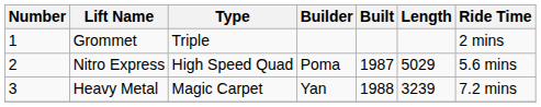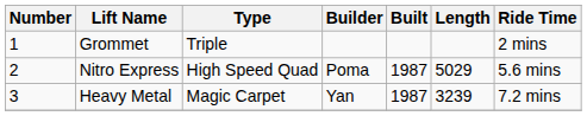 <table class="wikitable">
 <tr>
 <th>Number</th>
 <th>Lift Name</th>
 <th>Type</th>
 <th>Builder</th>
 <th>Built</th>
 <th>Length<br></th>
 <th>Ride Time</th>
 </tr>
 <tr>
 <td>1</td>
 <td>Grommet</td>
 <td>Triple</td>
 <td></td>
 <td></td>
 <td></td>
 <td>2 mins</td>
 </tr>
 <tr>
 <td>2</td>
 <td>Nitro Express</td>
 <td>High Speed Quad</td>
 <td>Poma</td>
 <td>1987</td>
 <td>5029</td>
 <td>5.6 mins</td>
 </tr>
 <tr>
 <td>3</td>
 <td>Heavy Metal</td>
 <td>Magic Carpet</td>
 <td>Yan</td>
-<td>1988</td>
+<td>1987</td>
 <td>3239</td>
 <td>7.2 mins</td>
 </tr>
 <tr>
 </tr>
 </table>
